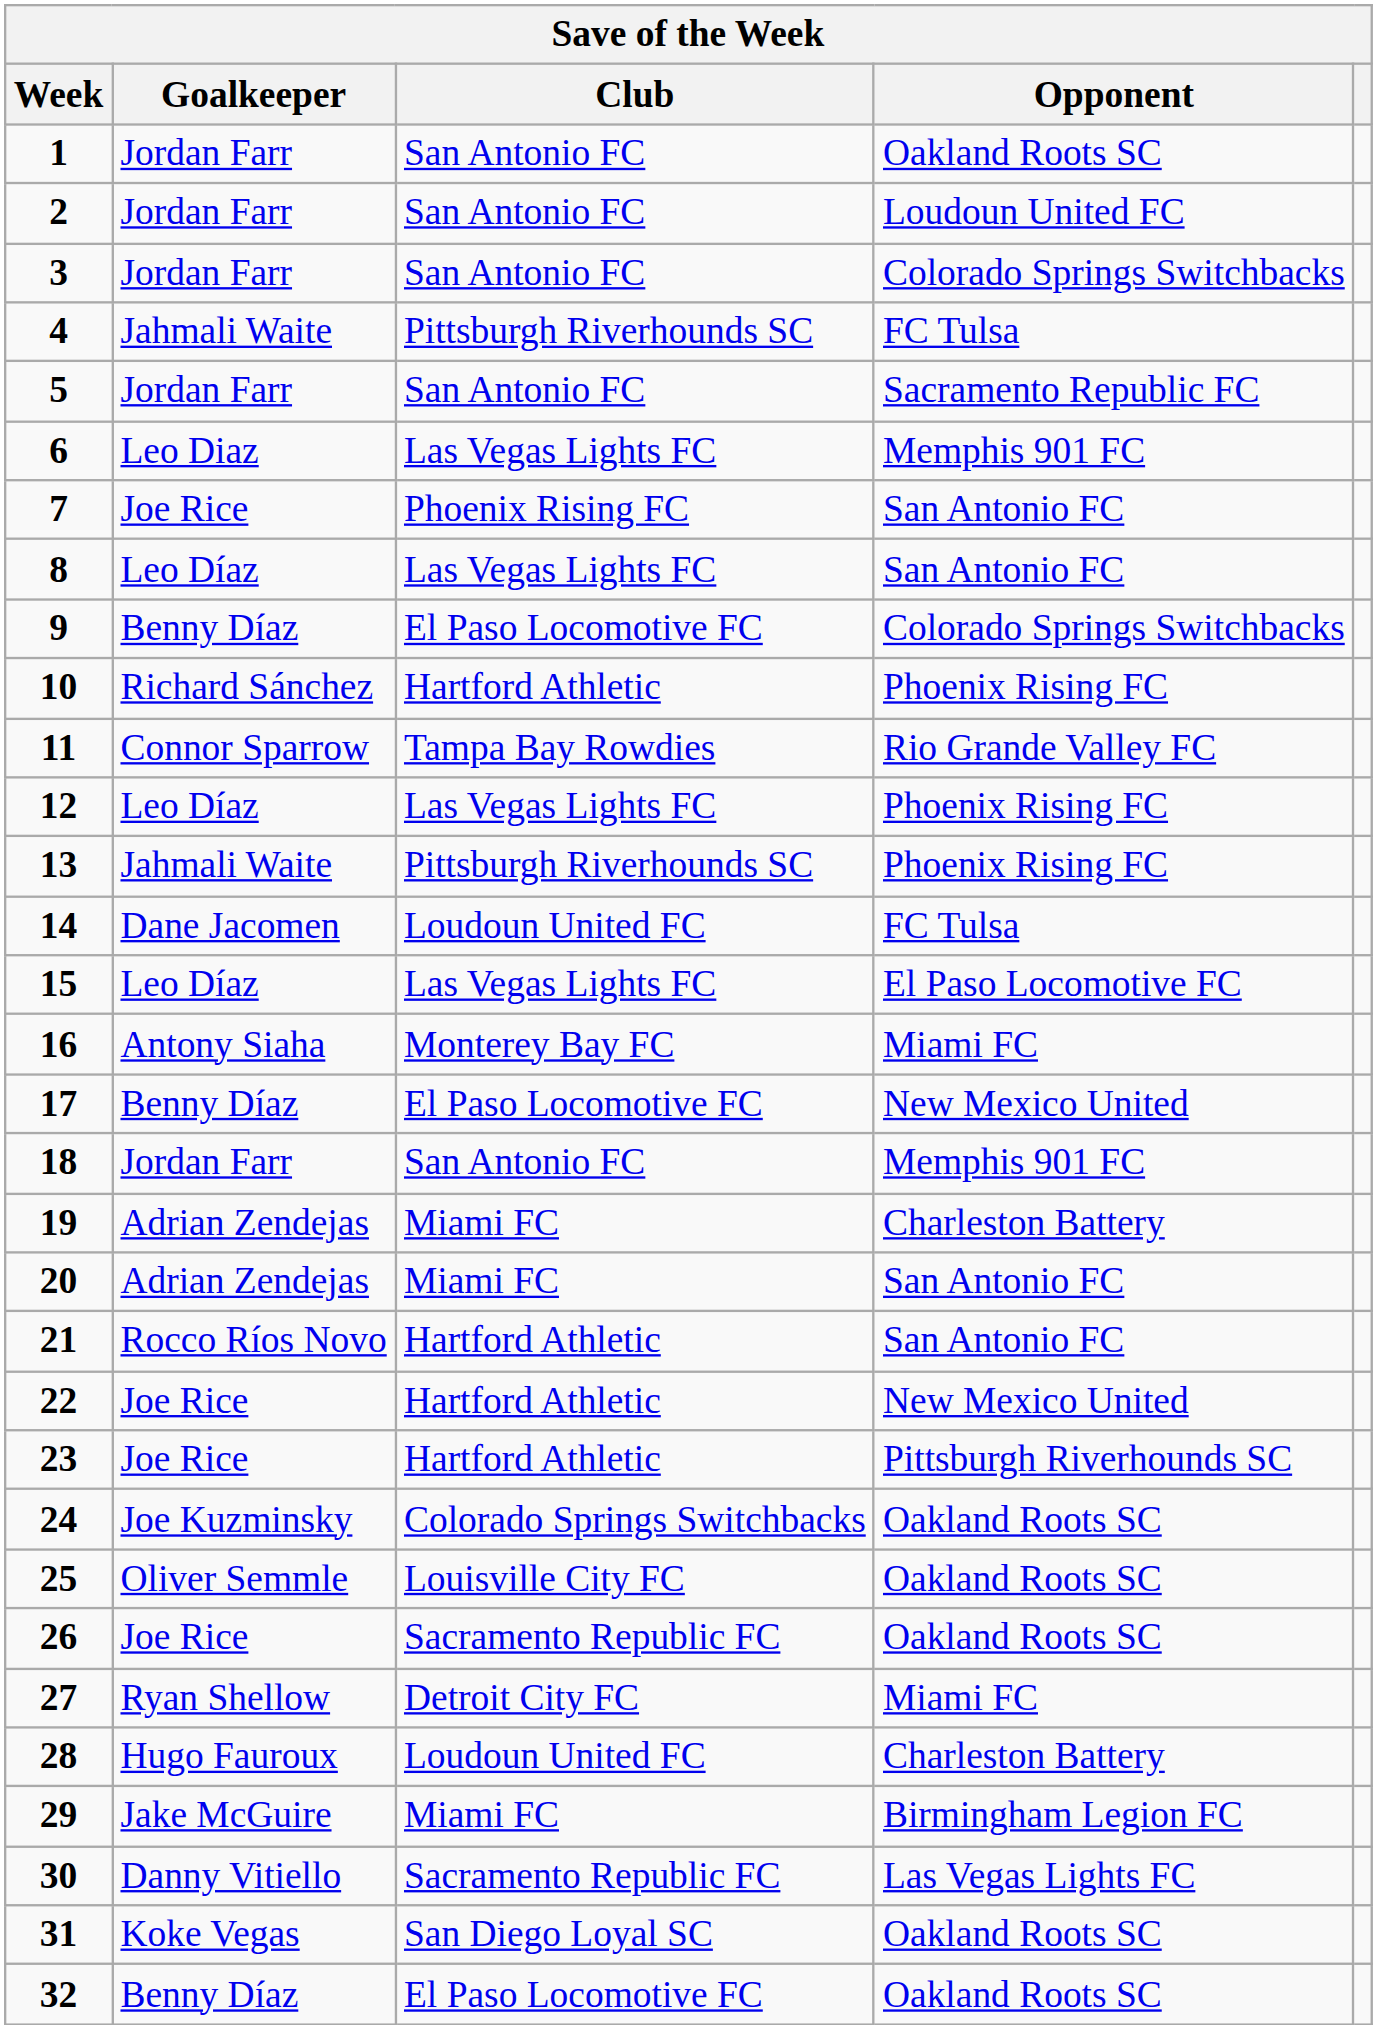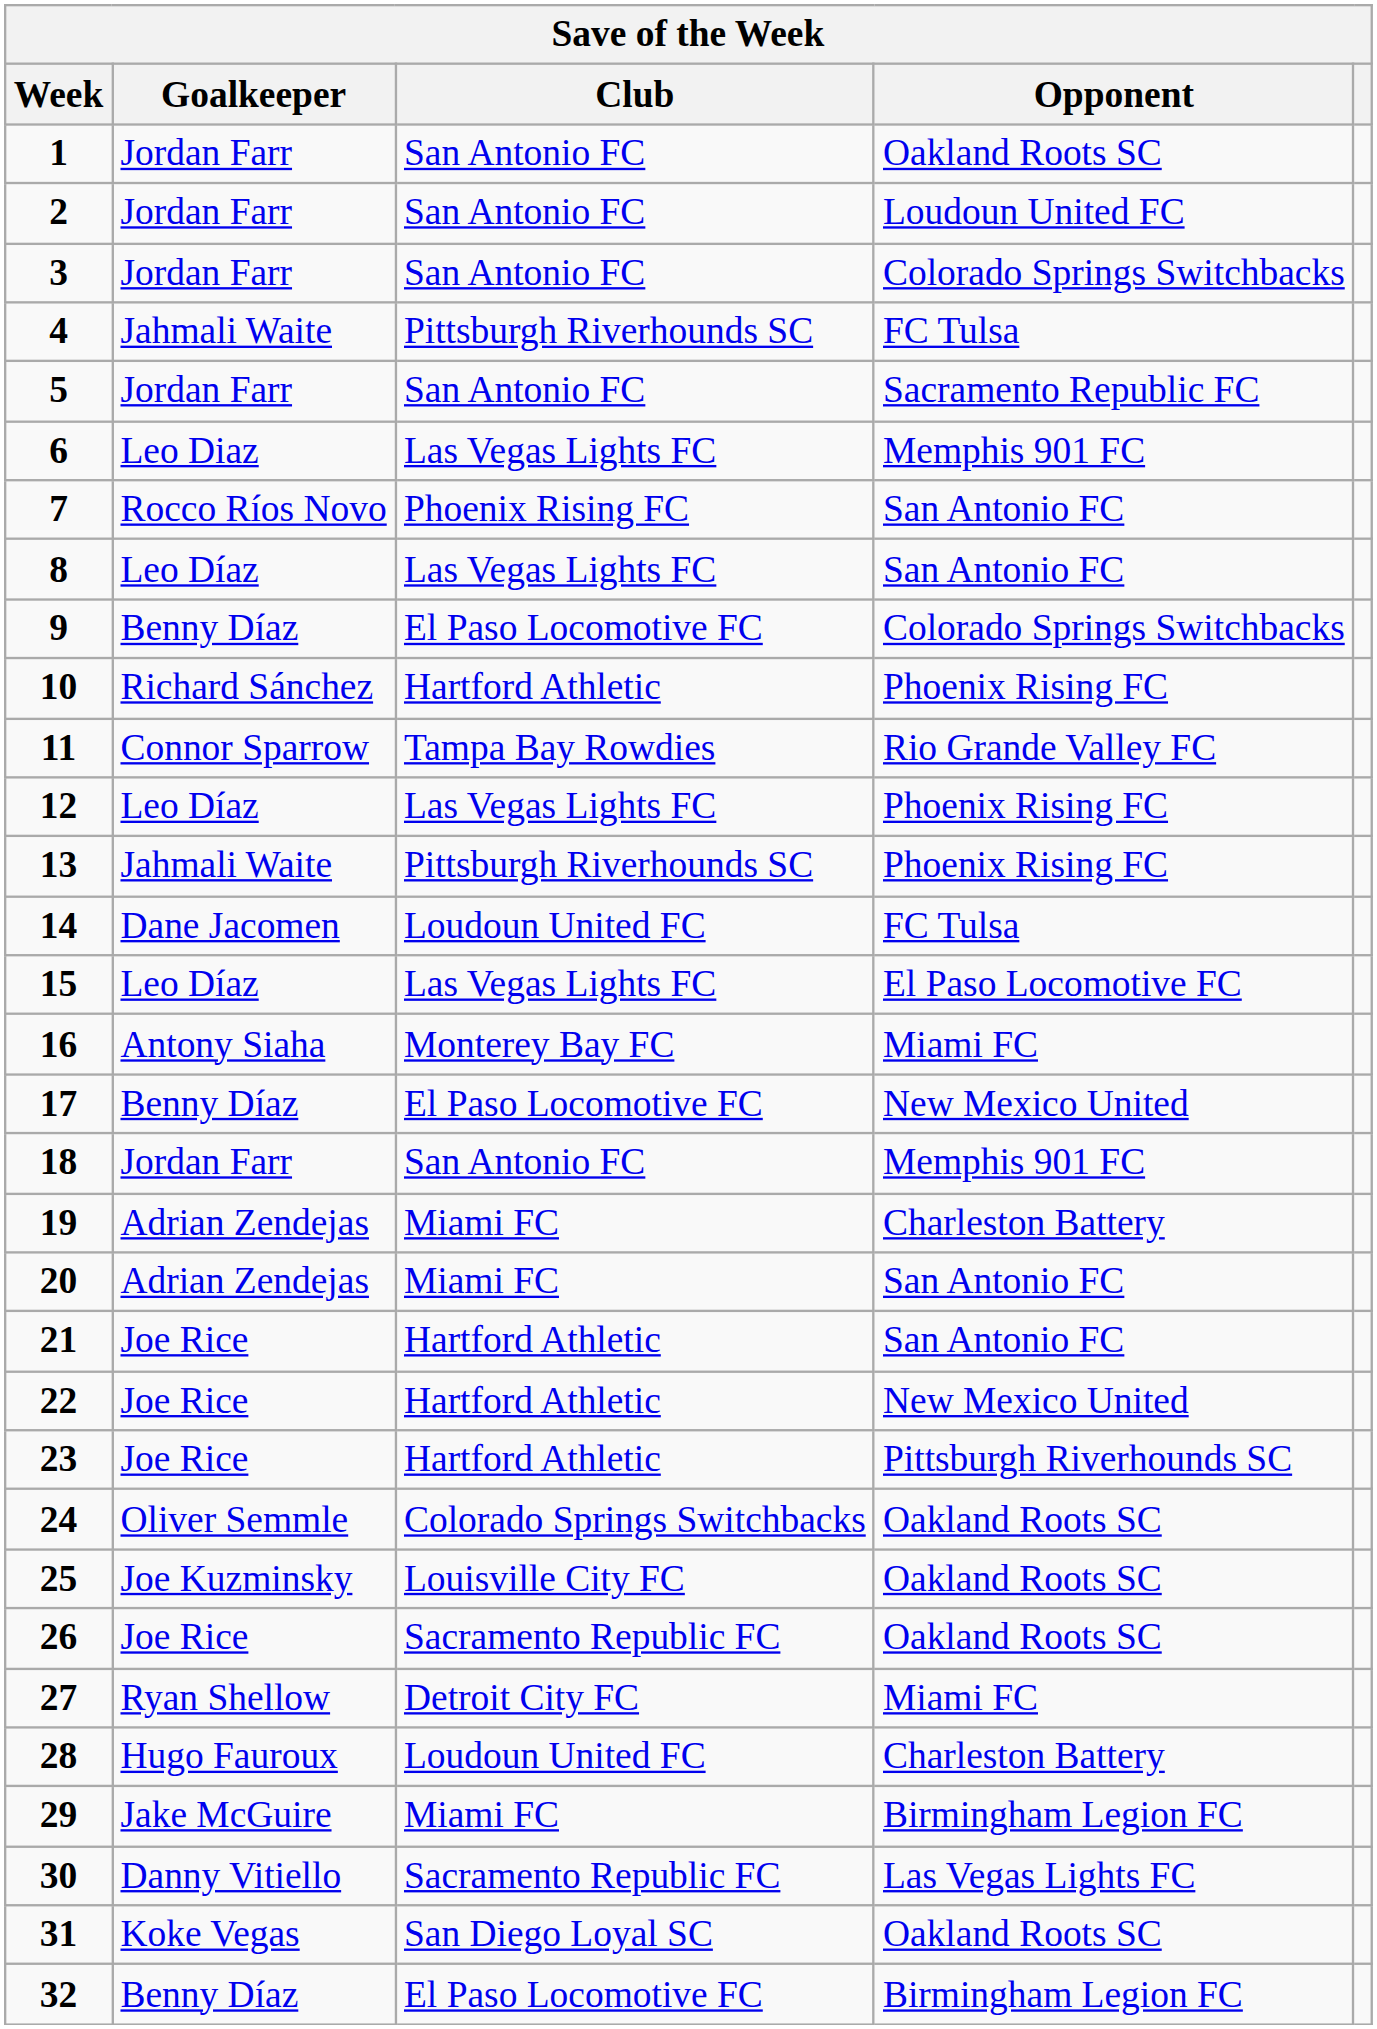 <table class="wikitable collapsible collapsed">
 <tr>
 <th colspan="5">Save of the Week</th>
 </tr>
 <tr>
 <th>Week</th>
 <th>Goalkeeper</th>
 <th>Club</th>
 <th>Opponent</th>
 <th></th>
 </tr>
 <tr>
 <td style="text-align: center;"><strong>1</strong></td>
 <td> <a href='#'>Jordan Farr</a></td>
 <td><a href='#'>San Antonio FC</a></td>
 <td><a href='#'>Oakland Roots SC</a></td>
 <td style="text-align:center"></td>
 </tr>
 <tr>
 <td style="text-align: center;"><strong>2</strong></td>
 <td> <a href='#'>Jordan Farr</a></td>
 <td><a href='#'>San Antonio FC</a></td>
 <td><a href='#'>Loudoun United FC</a></td>
 <td style="text-align:center"></td>
 </tr>
 <tr>
 <td style="text-align: center;"><strong>3</strong></td>
 <td> <a href='#'>Jordan Farr</a></td>
 <td><a href='#'>San Antonio FC</a></td>
 <td><a href='#'>Colorado Springs Switchbacks</a></td>
 <td style="text-align:center"></td>
 </tr>
 <tr>
 <td style="text-align: center;"><strong>4</strong></td>
 <td> <a href='#'>Jahmali Waite</a></td>
 <td><a href='#'>Pittsburgh Riverhounds SC</a></td>
 <td><a href='#'>FC Tulsa</a></td>
 <td style="text-align:center"></td>
 </tr>
 <tr>
 <td style="text-align: center;"><strong>5</strong></td>
 <td> <a href='#'>Jordan Farr</a></td>
 <td><a href='#'>San Antonio FC</a></td>
 <td><a href='#'>Sacramento Republic FC</a></td>
 <td style="text-align:center"></td>
 </tr>
 <tr>
 <td style="text-align: center;"><strong>6</strong></td>
 <td> <a href='#'>Leo Diaz</a></td>
 <td><a href='#'>Las Vegas Lights FC</a></td>
 <td><a href='#'>Memphis 901 FC</a></td>
 <td style="text-align:center"></td>
 </tr>
 <tr>
 <td style="text-align: center;"><strong>7</strong></td>
-<td> <a href='#'>Joe Rice</a></td>
+<td> <a href='#'>Rocco Ríos Novo</a></td>
 <td><a href='#'>Phoenix Rising FC</a></td>
 <td><a href='#'>San Antonio FC</a></td>
 <td style="text-align:center"></td>
 </tr>
 <tr>
 <td style="text-align: center;"><strong>8</strong></td>
 <td> <a href='#'>Leo Díaz</a></td>
 <td><a href='#'>Las Vegas Lights FC</a></td>
 <td><a href='#'>San Antonio FC</a></td>
 <td style="text-align:center"></td>
 </tr>
 <tr>
 <td style="text-align: center;"><strong>9</strong></td>
 <td> <a href='#'>Benny Díaz</a></td>
 <td><a href='#'>El Paso Locomotive FC</a></td>
 <td><a href='#'>Colorado Springs Switchbacks</a></td>
 <td style="text-align:center"></td>
 </tr>
 <tr>
 <td style="text-align: center;"><strong>10</strong></td>
 <td> <a href='#'>Richard Sánchez</a></td>
 <td><a href='#'>Hartford Athletic</a></td>
 <td><a href='#'>Phoenix Rising FC</a></td>
 <td style="text-align:center"></td>
 </tr>
 <tr>
 <td style="text-align: center;"><strong>11</strong></td>
 <td> <a href='#'>Connor Sparrow</a></td>
 <td><a href='#'>Tampa Bay Rowdies</a></td>
 <td><a href='#'>Rio Grande Valley FC</a></td>
 <td style="text-align:center"></td>
 </tr>
 <tr>
 <td style="text-align: center;"><strong>12</strong></td>
 <td> <a href='#'>Leo Díaz</a></td>
 <td><a href='#'>Las Vegas Lights FC</a></td>
 <td><a href='#'>Phoenix Rising FC</a></td>
 <td style="text-align:center"></td>
 </tr>
 <tr>
 <td style="text-align: center;"><strong>13</strong></td>
 <td> <a href='#'>Jahmali Waite</a></td>
 <td><a href='#'>Pittsburgh Riverhounds SC</a></td>
 <td><a href='#'>Phoenix Rising FC</a></td>
 <td style="text-align:center"></td>
 </tr>
 <tr>
 <td style="text-align: center;"><strong>14</strong></td>
 <td> <a href='#'>Dane Jacomen</a></td>
 <td><a href='#'>Loudoun United FC</a></td>
 <td><a href='#'>FC Tulsa</a></td>
 <td style="text-align:center"></td>
 </tr>
 <tr>
 <td style="text-align: center;"><strong>15</strong></td>
 <td> <a href='#'>Leo Díaz</a></td>
 <td><a href='#'>Las Vegas Lights FC</a></td>
 <td><a href='#'>El Paso Locomotive FC</a></td>
 <td style="text-align:center"></td>
 </tr>
 <tr>
 <td style="text-align: center;"><strong>16</strong></td>
 <td> <a href='#'>Antony Siaha</a></td>
 <td><a href='#'>Monterey Bay FC</a></td>
 <td><a href='#'>Miami FC</a></td>
 <td style="text-align:center"></td>
 </tr>
 <tr>
 <td style="text-align: center;"><strong>17</strong></td>
 <td> <a href='#'>Benny Díaz</a></td>
 <td><a href='#'>El Paso Locomotive FC</a></td>
 <td><a href='#'>New Mexico United</a></td>
 <td style="text-align:center"></td>
 </tr>
 <tr>
 <td style="text-align: center;"><strong>18</strong></td>
 <td> <a href='#'>Jordan Farr</a></td>
 <td><a href='#'>San Antonio FC</a></td>
 <td><a href='#'>Memphis 901 FC</a></td>
 <td style="text-align:center"></td>
 </tr>
 <tr>
 <td style="text-align: center;"><strong>19</strong></td>
 <td> <a href='#'>Adrian Zendejas</a></td>
 <td><a href='#'>Miami FC</a></td>
 <td><a href='#'>Charleston Battery</a></td>
 <td style="text-align:center"></td>
 </tr>
 <tr>
 <td style="text-align: center;"><strong>20</strong></td>
 <td> <a href='#'>Adrian Zendejas</a></td>
 <td><a href='#'>Miami FC</a></td>
 <td><a href='#'>San Antonio FC</a></td>
 <td style="text-align:center"></td>
 </tr>
 <tr>
 <td style="text-align: center;"><strong>21</strong></td>
-<td> <a href='#'>Rocco Ríos Novo</a></td>
+<td> <a href='#'>Joe Rice</a></td>
 <td><a href='#'>Hartford Athletic</a></td>
 <td><a href='#'>San Antonio FC</a></td>
 <td style="text-align:center"></td>
 </tr>
 <tr>
 <td style="text-align: center;"><strong>22</strong></td>
 <td> <a href='#'>Joe Rice</a></td>
 <td><a href='#'>Hartford Athletic</a></td>
 <td><a href='#'>New Mexico United</a></td>
 <td style="text-align:center"></td>
 </tr>
 <tr>
 <td style="text-align: center;"><strong>23</strong></td>
 <td> <a href='#'>Joe Rice</a></td>
 <td><a href='#'>Hartford Athletic</a></td>
 <td><a href='#'>Pittsburgh Riverhounds SC</a></td>
 <td style="text-align:center"></td>
 </tr>
 <tr>
 <td style="text-align: center;"><strong>24</strong></td>
-<td> <a href='#'>Joe Kuzminsky</a></td>
+<td> <a href='#'>Oliver Semmle</a></td>
 <td><a href='#'>Colorado Springs Switchbacks</a></td>
 <td><a href='#'>Oakland Roots SC</a></td>
 <td style="text-align:center"></td>
 </tr>
 <tr>
 <td style="text-align: center;"><strong>25</strong></td>
-<td> <a href='#'>Oliver Semmle</a></td>
+<td> <a href='#'>Joe Kuzminsky</a></td>
 <td><a href='#'>Louisville City FC</a></td>
 <td><a href='#'>Oakland Roots SC</a></td>
 <td style="text-align:center"></td>
 </tr>
 <tr>
 <td style="text-align: center;"><strong>26</strong></td>
 <td> <a href='#'>Joe Rice</a></td>
 <td><a href='#'>Sacramento Republic FC</a></td>
 <td><a href='#'>Oakland Roots SC</a></td>
 <td style="text-align:center"></td>
 </tr>
 <tr>
 <td style="text-align: center;"><strong>27</strong></td>
 <td> <a href='#'>Ryan Shellow</a></td>
 <td><a href='#'>Detroit City FC</a></td>
 <td><a href='#'>Miami FC</a></td>
 <td style="text-align:center"></td>
 </tr>
 <tr>
 <td style="text-align: center;"><strong>28</strong></td>
 <td> <a href='#'>Hugo Fauroux</a></td>
 <td><a href='#'>Loudoun United FC</a></td>
 <td><a href='#'>Charleston Battery</a></td>
 <td style="text-align:center"></td>
 </tr>
 <tr>
 <td style="text-align: center;"><strong>29</strong></td>
 <td> <a href='#'>Jake McGuire</a></td>
 <td><a href='#'>Miami FC</a></td>
 <td><a href='#'>Birmingham Legion FC</a></td>
 <td style="text-align:center"></td>
 </tr>
 <tr>
 <td style="text-align: center;"><strong>30</strong></td>
 <td> <a href='#'>Danny Vitiello</a></td>
 <td><a href='#'>Sacramento Republic FC</a></td>
 <td><a href='#'>Las Vegas Lights FC</a></td>
 <td style="text-align:center"></td>
 </tr>
 <tr>
 <td style="text-align: center;"><strong>31</strong></td>
 <td> <a href='#'>Koke Vegas</a></td>
 <td><a href='#'>San Diego Loyal SC</a></td>
 <td><a href='#'>Oakland Roots SC</a></td>
 <td style="text-align:center"></td>
 </tr>
 <tr>
 <td style="text-align: center;"><strong>32</strong></td>
 <td> <a href='#'>Benny Díaz</a></td>
 <td><a href='#'>El Paso Locomotive FC</a></td>
-<td><a href='#'>Oakland Roots SC</a></td>
+<td><a href='#'>Birmingham Legion FC</a></td>
 <td style="text-align:center"></td>
 </tr>
 </table>
